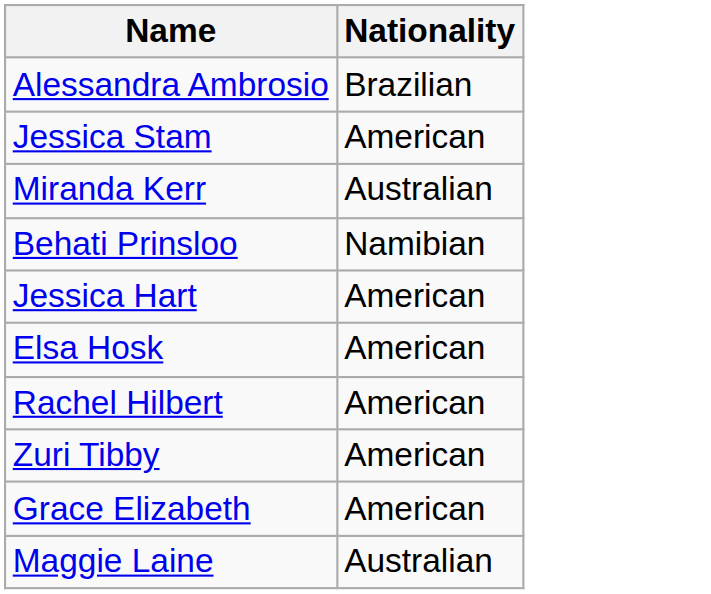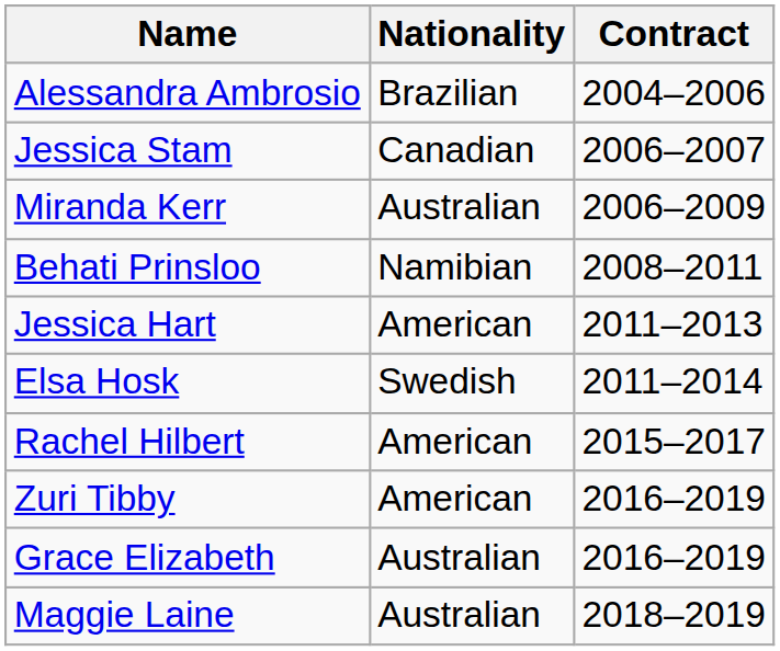 <table class="sortable wikitable">
 <tr>
 <th>Name</th>
 <th>Nationality</th>
+<th>Contract</th>
 </tr>
 <tr>
 <td><a href='#'>Alessandra Ambrosio</a></td>
 <td> Brazilian</td>
+<td>2004–2006</td>
 </tr>
 <tr>
 <td><a href='#'>Jessica Stam</a></td>
-<td> American</td>
+<td> Canadian</td>
+<td>2006–2007</td>
 </tr>
 <tr>
 <td><a href='#'>Miranda Kerr</a></td>
 <td> Australian</td>
+<td>2006–2009</td>
 </tr>
 <tr>
 <td><a href='#'>Behati Prinsloo</a></td>
 <td> Namibian</td>
+<td>2008–2011</td>
 </tr>
 <tr>
 <td><a href='#'>Jessica Hart</a></td>
 <td> American</td>
+<td>2011–2013</td>
 </tr>
 <tr>
 <td><a href='#'>Elsa Hosk</a></td>
-<td> American</td>
+<td> Swedish</td>
+<td>2011–2014</td>
 </tr>
 <tr>
 <td><a href='#'>Rachel Hilbert</a></td>
 <td> American</td>
+<td>2015–2017</td>
 </tr>
 <tr>
 <td><a href='#'>Zuri Tibby</a></td>
 <td> American</td>
+<td>2016–2019</td>
 </tr>
 <tr>
 <td><a href='#'>Grace Elizabeth</a></td>
-<td> American</td>
+<td> Australian</td>
+<td>2016–2019</td>
 </tr>
 <tr>
 <td><a href='#'>Maggie Laine</a></td>
 <td> Australian</td>
+<td>2018–2019</td>
 </tr>
 </table>
